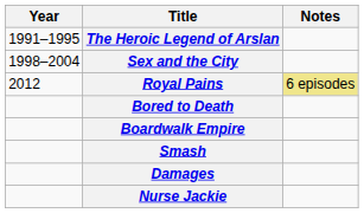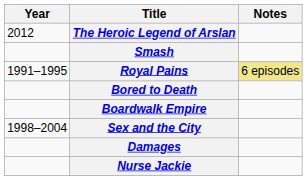 <table class="wikitable plainrowheaders">
 <tr>
 <th scope="col">Year</th>
 <th scope="col">Title</th>
 <th scope="col">Notes</th>
 </tr>
 <tr>
-<td>1991–1995</td>
+<td>2012</td>
 <th scope="row"><em><a href='#'>The Heroic Legend of Arslan</a></em></th>
 <td></td>
 </tr>
 <tr>
-<td>1998–2004</td>
-<th scope="row"><em><a href='#'>Sex and the City</a></em></th>
+<td></td>
+<th scope="row"><em><a href='#'>Smash</a></em></th>
 <td></td>
 </tr>
 <tr>
-<td>2012</td>
+<td>1991–1995</td>
 <th scope="row"><em><a href='#'>Royal Pains</a></em></th>
 <td style="background: khaki;">6 episodes</td>
 </tr>
 <tr>
 <td></td>
 <th scope="row"><em><a href='#'>Bored to Death</a></em></th>
 <td></td>
 </tr>
 <tr>
 <td></td>
 <th scope="row"><em><a href='#'>Boardwalk Empire</a></em></th>
 <td></td>
 </tr>
 <tr>
-<td></td>
-<th scope="row"><em><a href='#'>Smash</a></em></th>
+<td>1998–2004</td>
+<th scope="row"><em><a href='#'>Sex and the City</a></em></th>
 <td></td>
 </tr>
 <tr>
 <td></td>
 <th scope="row"><em><a href='#'>Damages</a></em></th>
 <td></td>
 </tr>
 <tr>
 <td></td>
 <th scope="row"><em><a href='#'>Nurse Jackie</a></em></th>
 <td></td>
 </tr>
 </table>
